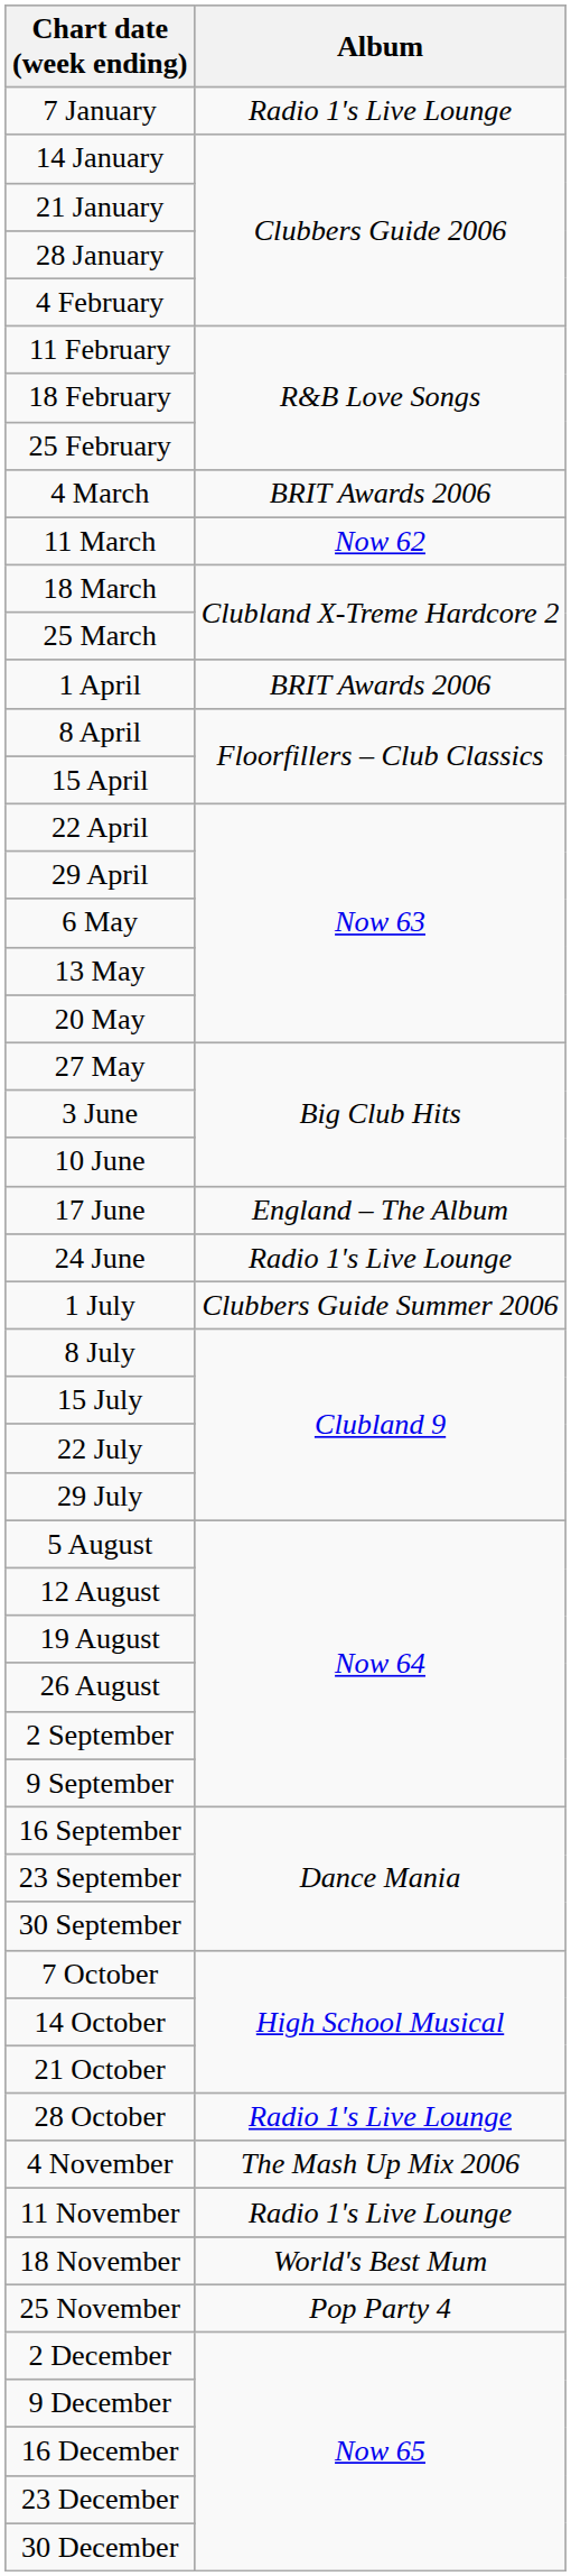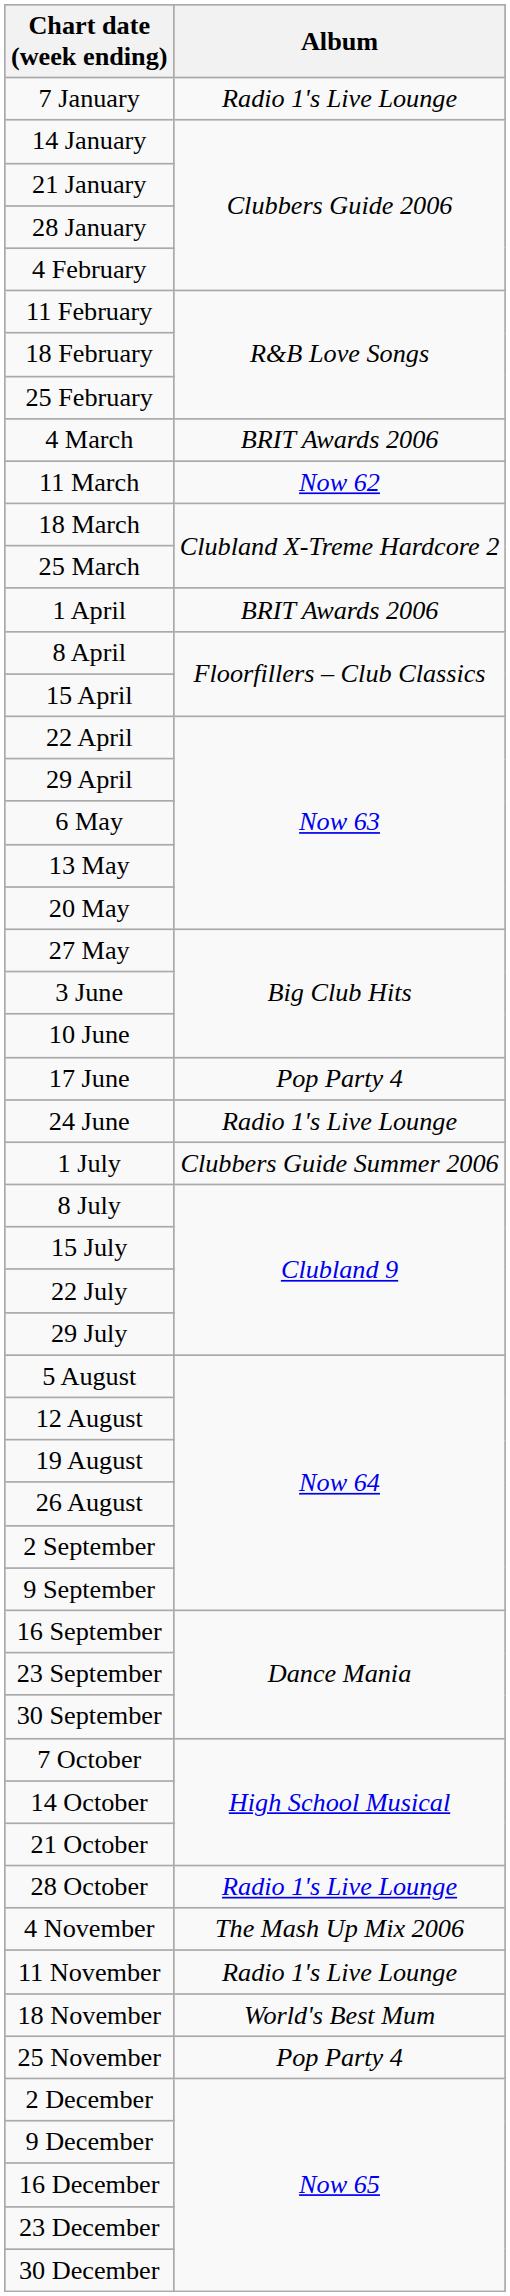 <table class="wikitable plainrowheaders" style="font-size:97%; text-align:center;">
 <tr>
 <th>Chart date<br>(week ending)</th>
 <th>Album</th>
 </tr>
 <tr>
 <td>7 January</td>
 <td><em>Radio 1's Live Lounge</em></td>
 </tr>
 <tr>
 <td>14 January</td>
 <td rowspan="4"><em>Clubbers Guide 2006</em></td>
 </tr>
 <tr>
 <td>21 January</td>
 </tr>
 <tr>
 <td>28 January</td>
 </tr>
 <tr>
 <td>4 February</td>
 </tr>
 <tr>
 <td>11 February</td>
 <td rowspan="3"><em>R&B Love Songs</em></td>
 </tr>
 <tr>
 <td>18 February</td>
 </tr>
 <tr>
 <td>25 February</td>
 </tr>
 <tr>
 <td>4 March</td>
 <td><em>BRIT Awards 2006</em></td>
 </tr>
 <tr>
 <td>11 March</td>
 <td><em><a href='#'>Now 62</a></em></td>
 </tr>
 <tr>
 <td>18 March</td>
 <td rowspan="2"><em>Clubland X-Treme Hardcore 2</em></td>
 </tr>
 <tr>
 <td>25 March</td>
 </tr>
 <tr>
 <td>1 April</td>
 <td><em>BRIT Awards 2006</em></td>
 </tr>
 <tr>
 <td>8 April</td>
 <td rowspan="2"><em>Floorfillers – Club Classics</em></td>
 </tr>
 <tr>
 <td>15 April</td>
 </tr>
 <tr>
 <td>22 April</td>
 <td rowspan="5"><em><a href='#'>Now 63</a></em></td>
 </tr>
 <tr>
 <td>29 April</td>
 </tr>
 <tr>
 <td>6 May</td>
 </tr>
 <tr>
 <td>13 May</td>
 </tr>
 <tr>
 <td>20 May</td>
 </tr>
 <tr>
 <td>27 May</td>
 <td rowspan="3"><em>Big Club Hits</em></td>
 </tr>
 <tr>
 <td>3 June</td>
 </tr>
 <tr>
 <td>10 June</td>
 </tr>
 <tr>
 <td>17 June</td>
-<td><em>England – The Album</em></td>
+<td><em>Pop Party 4</em></td>
 </tr>
 <tr>
 <td>24 June</td>
 <td><em>Radio 1's Live Lounge</em></td>
 </tr>
 <tr>
 <td>1 July</td>
 <td><em>Clubbers Guide Summer 2006</em></td>
 </tr>
 <tr>
 <td>8 July</td>
 <td rowspan="4"><em><a href='#'>Clubland 9</a></em></td>
 </tr>
 <tr>
 <td>15 July</td>
 </tr>
 <tr>
 <td>22 July</td>
 </tr>
 <tr>
 <td>29 July</td>
 </tr>
 <tr>
 <td>5 August</td>
 <td rowspan="6"><em><a href='#'>Now 64</a></em></td>
 </tr>
 <tr>
 <td>12 August</td>
 </tr>
 <tr>
 <td>19 August</td>
 </tr>
 <tr>
 <td>26 August</td>
 </tr>
 <tr>
 <td>2 September</td>
 </tr>
 <tr>
 <td>9 September</td>
 </tr>
 <tr>
 <td>16 September</td>
 <td rowspan="3"><em>Dance Mania</em></td>
 </tr>
 <tr>
 <td>23 September</td>
 </tr>
 <tr>
 <td>30 September</td>
 </tr>
 <tr>
 <td>7 October</td>
 <td rowspan="3"><em><a href='#'>High School Musical</a></em></td>
 </tr>
 <tr>
 <td>14 October</td>
 </tr>
 <tr>
 <td>21 October</td>
 </tr>
 <tr>
 <td>28 October</td>
 <td><em><a href='#'>Radio 1's Live Lounge</a></em></td>
 </tr>
 <tr>
 <td>4 November</td>
 <td><em>The Mash Up Mix 2006</em></td>
 </tr>
 <tr>
 <td>11 November</td>
 <td><em>Radio 1's Live Lounge</em></td>
 </tr>
 <tr>
 <td>18 November</td>
 <td><em>World's Best Mum</em></td>
 </tr>
 <tr>
 <td>25 November</td>
 <td><em>Pop Party 4</em></td>
 </tr>
 <tr>
 <td>2 December</td>
 <td rowspan="5"><em><a href='#'>Now 65</a></em></td>
 </tr>
 <tr>
 <td>9 December</td>
 </tr>
 <tr>
 <td>16 December</td>
 </tr>
 <tr>
 <td>23 December</td>
 </tr>
 <tr>
 <td>30 December</td>
 </tr>
 </table>
